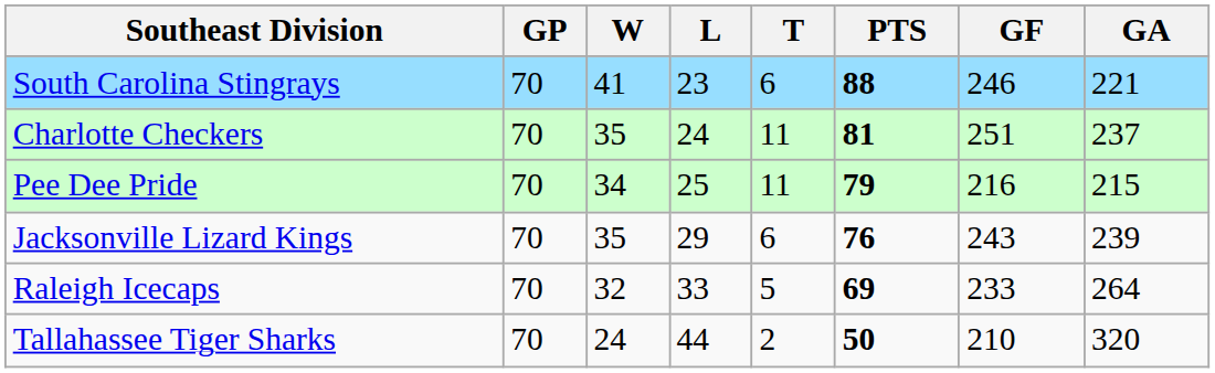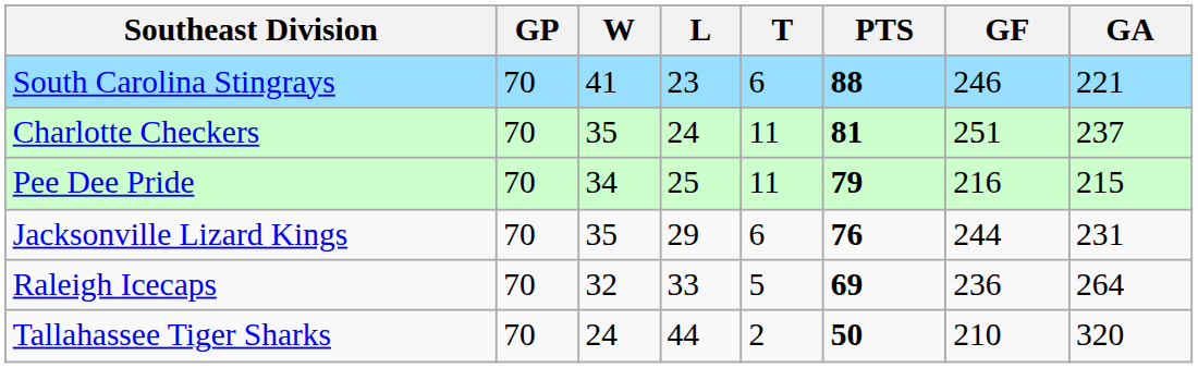 <table class="wikitable">
 <tr>
 <th bgcolor="#DDDDFF" width="30%">Southeast Division</th>
 <th bgcolor="#DDDDFF" width="5%">GP</th>
 <th bgcolor="#DDDDFF" width="5%">W</th>
 <th bgcolor="#DDDDFF" width="5%">L</th>
 <th bgcolor="#DDDDFF" width="5%">T</th>
 <th bgcolor="#DDDDFF" width="7.5%">PTS</th>
 <th bgcolor="#DDDDFF" width="7.5%">GF</th>
 <th bgcolor="#DDDDFF" width="7.5%">GA</th>
 </tr>
 <tr bgcolor="#97DEFF">
 <td><a href='#'>South Carolina Stingrays</a></td>
 <td>70</td>
 <td>41</td>
 <td>23</td>
 <td>6</td>
 <td><strong>88</strong></td>
 <td>246</td>
 <td>221</td>
 </tr>
 <tr bgcolor="#ccffcc">
 <td><a href='#'>Charlotte Checkers</a></td>
 <td>70</td>
 <td>35</td>
 <td>24</td>
 <td>11</td>
 <td><strong>81</strong></td>
 <td>251</td>
 <td>237</td>
 </tr>
 <tr bgcolor="#ccffcc">
 <td><a href='#'>Pee Dee Pride</a></td>
 <td>70</td>
 <td>34</td>
 <td>25</td>
 <td>11</td>
 <td><strong>79</strong></td>
 <td>216</td>
 <td>215</td>
 </tr>
 <tr>
 <td><a href='#'>Jacksonville Lizard Kings</a></td>
 <td>70</td>
 <td>35</td>
 <td>29</td>
 <td>6</td>
 <td><strong>76</strong></td>
-<td>243</td>
-<td>239</td>
+<td>244</td>
+<td>231</td>
 </tr>
 <tr>
 <td><a href='#'>Raleigh Icecaps</a></td>
 <td>70</td>
 <td>32</td>
 <td>33</td>
 <td>5</td>
 <td><strong>69</strong></td>
-<td>233</td>
+<td>236</td>
 <td>264</td>
 </tr>
 <tr>
 <td><a href='#'>Tallahassee Tiger Sharks</a></td>
 <td>70</td>
 <td>24</td>
 <td>44</td>
 <td>2</td>
 <td><strong>50</strong></td>
 <td>210</td>
 <td>320</td>
 </tr>
 </table>
